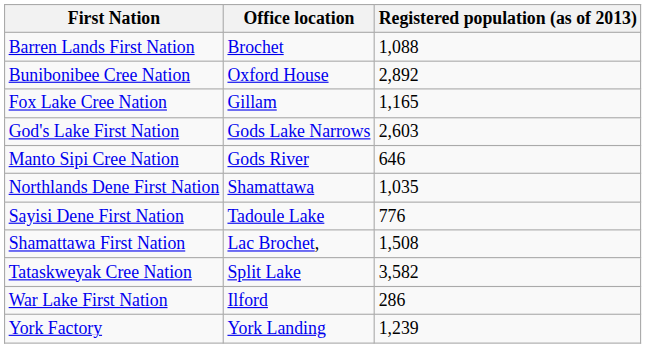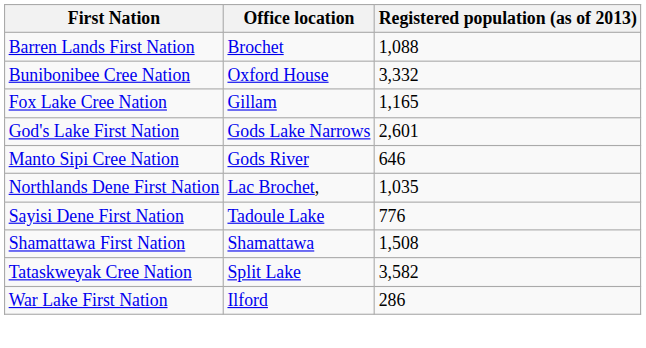 <table class="wikitable">
 <tr>
 <th>First Nation</th>
 <th>Office location</th>
 <th>Registered population (as of 2013)</th>
 </tr>
 <tr>
 <td><a href='#'>Barren Lands First Nation</a></td>
 <td><a href='#'>Brochet</a></td>
 <td>1,088</td>
 </tr>
 <tr>
 <td><a href='#'>Bunibonibee Cree Nation</a></td>
 <td><a href='#'>Oxford House</a></td>
-<td>2,892</td>
+<td>3,332</td>
 </tr>
 <tr>
 <td><a href='#'>Fox Lake Cree Nation</a></td>
 <td><a href='#'>Gillam</a></td>
 <td>1,165</td>
 </tr>
 <tr>
 <td><a href='#'>God's Lake First Nation</a></td>
 <td><a href='#'>Gods Lake Narrows</a></td>
-<td>2,603</td>
+<td>2,601</td>
 </tr>
 <tr>
 <td><a href='#'>Manto Sipi Cree Nation</a></td>
 <td><a href='#'>Gods River</a></td>
 <td>646</td>
 </tr>
 <tr>
 <td><a href='#'>Northlands Dene First Nation</a></td>
-<td><a href='#'>Shamattawa</a></td>
+<td><a href='#'>Lac Brochet</a>,</td>
 <td>1,035</td>
 </tr>
 <tr>
 <td><a href='#'>Sayisi Dene First Nation</a></td>
 <td><a href='#'>Tadoule Lake</a></td>
 <td>776</td>
 </tr>
 <tr>
 <td><a href='#'>Shamattawa First Nation</a></td>
-<td><a href='#'>Lac Brochet</a>,</td>
+<td><a href='#'>Shamattawa</a></td>
 <td>1,508</td>
 </tr>
 <tr>
 <td><a href='#'>Tataskweyak Cree Nation</a></td>
 <td><a href='#'>Split Lake</a></td>
 <td>3,582</td>
 </tr>
 <tr>
 <td><a href='#'>War Lake First Nation</a></td>
 <td><a href='#'>Ilford</a></td>
 <td>286</td>
 </tr>
-<tr>
-<td><a href='#'>York Factory</a></td>
-<td><a href='#'>York Landing</a></td>
-<td>1,239</td>
-</tr>
 </table>
